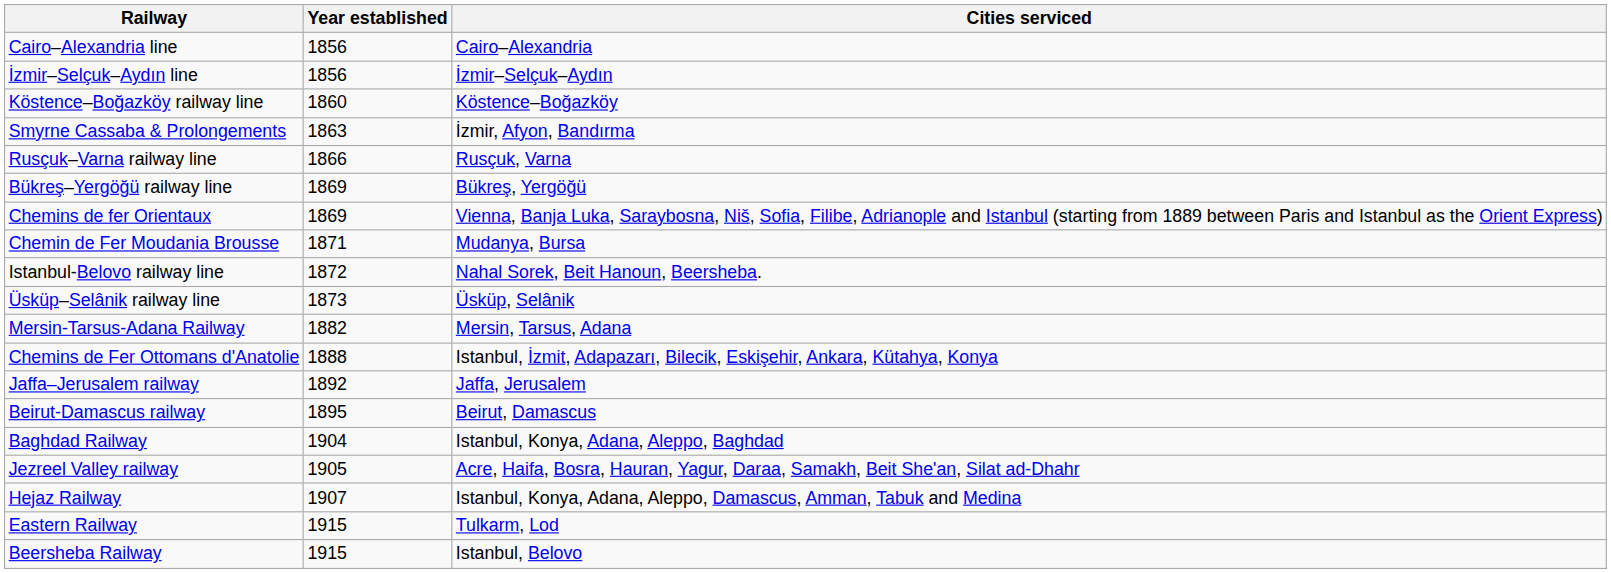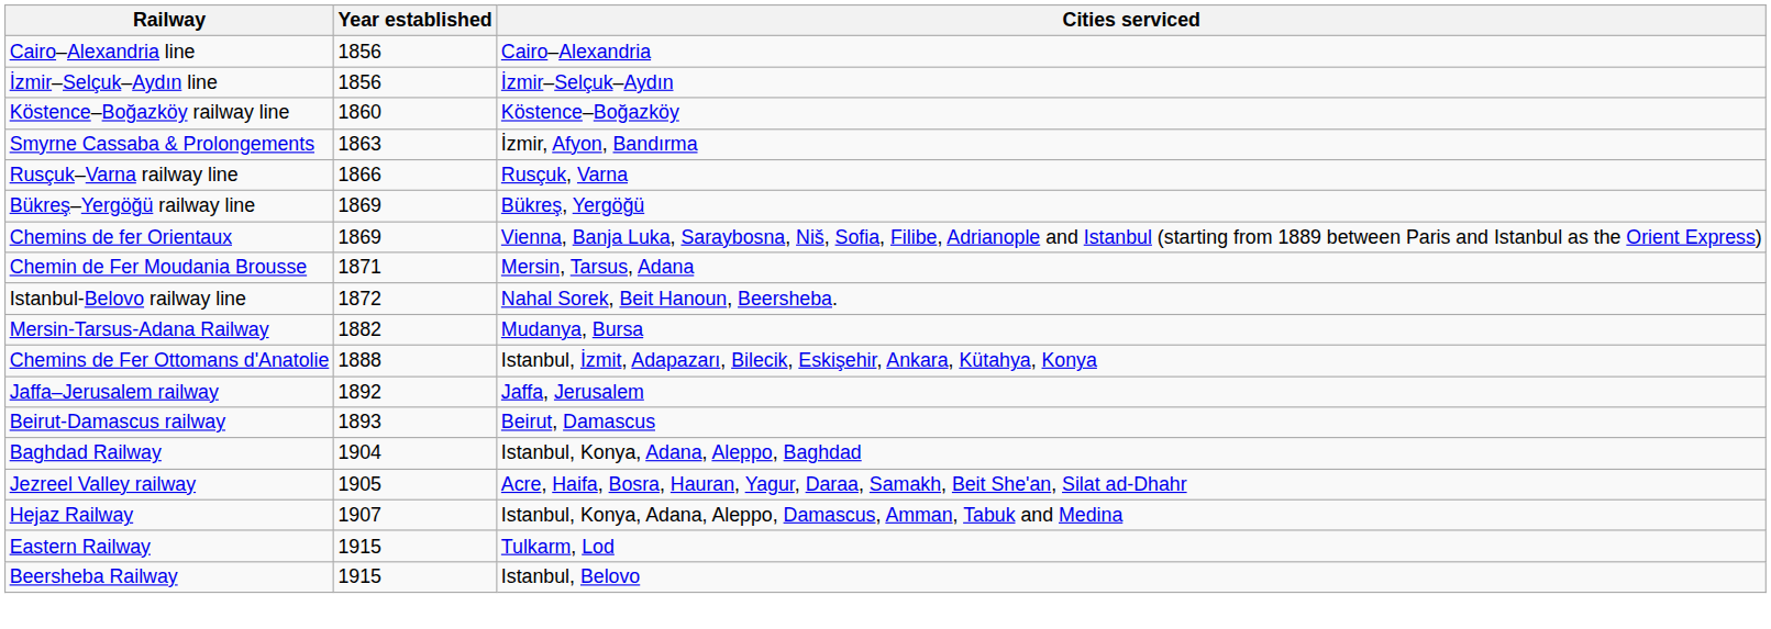 <table class="wikitable sortable">
 <tr>
 <th>Railway</th>
 <th>Year established</th>
 <th>Cities serviced</th>
 </tr>
 <tr>
 <td><a href='#'>Cairo</a>–<a href='#'>Alexandria</a> line</td>
 <td>1856</td>
 <td><a href='#'>Cairo</a>–<a href='#'>Alexandria</a></td>
 </tr>
 <tr>
 <td><a href='#'>İzmir</a>–<a href='#'>Selçuk</a>–<a href='#'>Aydın</a> line</td>
 <td>1856</td>
 <td><a href='#'>İzmir</a>–<a href='#'>Selçuk</a>–<a href='#'>Aydın</a></td>
 </tr>
 <tr>
 <td><a href='#'>Köstence</a>–<a href='#'>Boğazköy</a> railway line</td>
 <td>1860</td>
 <td><a href='#'>Köstence</a>–<a href='#'>Boğazköy</a></td>
 </tr>
 <tr>
 <td><a href='#'>Smyrne Cassaba & Prolongements</a></td>
 <td>1863</td>
 <td>İzmir, <a href='#'>Afyon</a>, <a href='#'>Bandırma</a></td>
 </tr>
 <tr>
 <td><a href='#'>Rusçuk</a>–<a href='#'>Varna</a> railway line</td>
 <td>1866</td>
 <td><a href='#'>Rusçuk</a>, <a href='#'>Varna</a></td>
 </tr>
 <tr>
 <td><a href='#'>Bükreş</a>–<a href='#'>Yergöğü</a> railway line</td>
 <td>1869</td>
 <td><a href='#'>Bükreş</a>, <a href='#'>Yergöğü</a></td>
 </tr>
 <tr>
 <td><a href='#'>Chemins de fer Orientaux</a></td>
 <td>1869</td>
 <td><a href='#'>Vienna</a>, <a href='#'>Banja Luka</a>, <a href='#'>Saraybosna</a>, <a href='#'>Niš</a>, <a href='#'>Sofia</a>, <a href='#'>Filibe</a>, <a href='#'>Adrianople</a> and <a href='#'>Istanbul</a> (starting from 1889 between Paris and Istanbul as the <a href='#'>Orient Express</a>)</td>
 </tr>
 <tr>
 <td><a href='#'>Chemin de Fer Moudania Brousse</a></td>
 <td>1871</td>
-<td><a href='#'>Mudanya</a>, <a href='#'>Bursa</a></td>
+<td><a href='#'>Mersin</a>, <a href='#'>Tarsus</a>, <a href='#'>Adana</a></td>
 </tr>
 <tr>
 <td>Istanbul-<a href='#'>Belovo</a> railway line</td>
 <td>1872</td>
 <td><a href='#'>Nahal Sorek</a>, <a href='#'>Beit Hanoun</a>, <a href='#'>Beersheba</a>.</td>
 </tr>
 <tr>
-<td><a href='#'>Üsküp</a>–<a href='#'>Selânik</a> railway line</td>
-<td>1873</td>
-<td><a href='#'>Üsküp</a>, <a href='#'>Selânik</a></td>
-</tr>
-<tr>
 <td><a href='#'>Mersin-Tarsus-Adana Railway</a></td>
 <td>1882</td>
-<td><a href='#'>Mersin</a>, <a href='#'>Tarsus</a>, <a href='#'>Adana</a></td>
+<td><a href='#'>Mudanya</a>, <a href='#'>Bursa</a></td>
 </tr>
 <tr>
 <td><a href='#'>Chemins de Fer Ottomans d'Anatolie</a></td>
 <td>1888</td>
 <td>Istanbul, <a href='#'>İzmit</a>, <a href='#'>Adapazarı</a>, <a href='#'>Bilecik</a>, <a href='#'>Eskişehir</a>, <a href='#'>Ankara</a>, <a href='#'>Kütahya</a>, <a href='#'>Konya</a></td>
 </tr>
 <tr>
 <td><a href='#'>Jaffa–Jerusalem railway</a></td>
 <td>1892</td>
 <td><a href='#'>Jaffa</a>, <a href='#'>Jerusalem</a></td>
 </tr>
 <tr>
 <td><a href='#'>Beirut-Damascus railway</a></td>
-<td>1895</td>
+<td>1893</td>
 <td><a href='#'>Beirut</a>, <a href='#'>Damascus</a></td>
 </tr>
 <tr>
 <td><a href='#'>Baghdad Railway</a></td>
 <td>1904</td>
 <td>Istanbul, Konya, <a href='#'>Adana</a>, <a href='#'>Aleppo</a>, <a href='#'>Baghdad</a></td>
 </tr>
 <tr>
 <td><a href='#'>Jezreel Valley railway</a></td>
 <td>1905</td>
 <td><a href='#'>Acre</a>, <a href='#'>Haifa</a>, <a href='#'>Bosra</a>, <a href='#'>Hauran</a>, <a href='#'>Yagur</a>, <a href='#'>Daraa</a>, <a href='#'>Samakh</a>, <a href='#'>Beit She'an</a>, <a href='#'>Silat ad-Dhahr</a></td>
 </tr>
 <tr>
 <td><a href='#'>Hejaz Railway</a></td>
 <td>1907</td>
 <td>Istanbul, Konya, Adana, Aleppo, <a href='#'>Damascus</a>, <a href='#'>Amman</a>, <a href='#'>Tabuk</a> and <a href='#'>Medina</a></td>
 </tr>
 <tr>
 <td><a href='#'>Eastern Railway</a></td>
 <td>1915</td>
 <td><a href='#'>Tulkarm</a>, <a href='#'>Lod</a></td>
 </tr>
 <tr>
 <td><a href='#'>Beersheba Railway</a></td>
 <td>1915</td>
 <td>Istanbul, <a href='#'>Belovo</a></td>
 </tr>
 </table>
